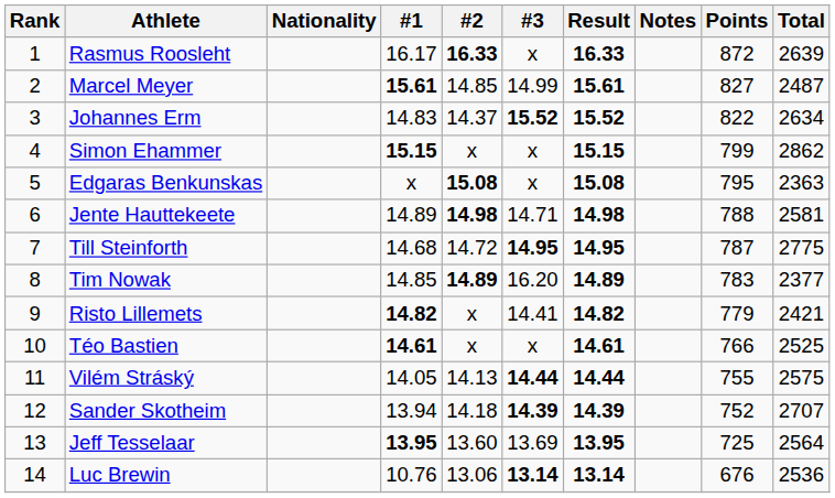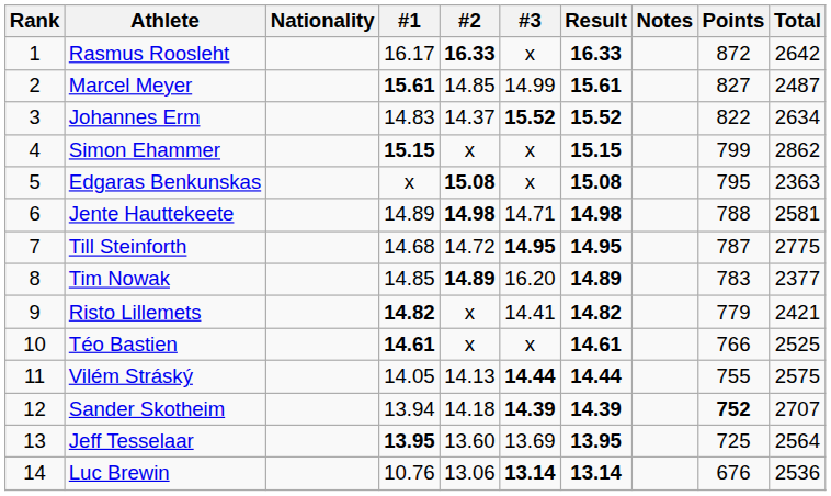 <table class="wikitable sortable" style="text-align:center">
 <tr>
 <th>Rank</th>
 <th>Athlete</th>
 <th>Nationality</th>
 <th>#1</th>
 <th>#2</th>
 <th>#3</th>
 <th>Result</th>
 <th>Notes</th>
 <th>Points</th>
 <th>Total</th>
 </tr>
 <tr>
 <td>1</td>
 <td align=left><a href='#'>Rasmus Roosleht</a></td>
 <td align="left"></td>
 <td>16.17</td>
 <td><strong>16.33</strong></td>
 <td>x</td>
 <td><strong>16.33</strong></td>
 <td></td>
 <td>872</td>
-<td>2639</td>
+<td>2642</td>
 </tr>
 <tr>
 <td>2</td>
 <td align="left"><a href='#'>Marcel Meyer</a></td>
 <td align="left"></td>
 <td><strong>15.61</strong></td>
 <td>14.85</td>
 <td>14.99</td>
 <td><strong>15.61</strong></td>
 <td></td>
 <td>827</td>
 <td>2487</td>
 </tr>
 <tr>
 <td>3</td>
 <td align="left"><a href='#'>Johannes Erm</a></td>
 <td align="left"></td>
 <td>14.83</td>
 <td>14.37</td>
 <td><strong>15.52</strong></td>
 <td><strong>15.52</strong></td>
 <td></td>
 <td>822</td>
 <td>2634</td>
 </tr>
 <tr>
 <td>4</td>
 <td align="left"><a href='#'>Simon Ehammer</a></td>
 <td align="left"></td>
 <td><strong>15.15</strong></td>
 <td>x</td>
 <td>x</td>
 <td><strong>15.15</strong></td>
 <td></td>
 <td>799</td>
 <td>2862</td>
 </tr>
 <tr>
 <td>5</td>
 <td align="left"><a href='#'>Edgaras Benkunskas</a></td>
 <td align="left"></td>
 <td>x</td>
 <td><strong>15.08</strong></td>
 <td>x</td>
 <td><strong>15.08</strong></td>
 <td></td>
 <td>795</td>
 <td>2363</td>
 </tr>
 <tr>
 <td>6</td>
 <td align="left"><a href='#'>Jente Hauttekeete</a></td>
 <td align="left"></td>
 <td>14.89</td>
 <td><strong>14.98</strong></td>
 <td>14.71</td>
 <td><strong>14.98</strong></td>
 <td></td>
 <td>788</td>
 <td>2581</td>
 </tr>
 <tr>
 <td>7</td>
 <td align="left"><a href='#'>Till Steinforth</a></td>
 <td align="left"></td>
 <td>14.68</td>
 <td>14.72</td>
 <td><strong>14.95</strong></td>
 <td><strong>14.95</strong></td>
 <td></td>
 <td>787</td>
 <td>2775</td>
 </tr>
 <tr>
 <td>8</td>
 <td align="left"><a href='#'>Tim Nowak</a></td>
 <td align="left"></td>
 <td>14.85</td>
 <td><strong>14.89</strong></td>
 <td>16.20</td>
 <td><strong>14.89</strong></td>
 <td></td>
 <td>783</td>
 <td>2377</td>
 </tr>
 <tr>
 <td>9</td>
 <td align="left"><a href='#'>Risto Lillemets</a></td>
 <td align="left"></td>
 <td><strong>14.82</strong></td>
 <td>x</td>
 <td>14.41</td>
 <td><strong>14.82</strong></td>
 <td></td>
 <td>779</td>
 <td>2421</td>
 </tr>
 <tr>
 <td>10</td>
 <td align="left"><a href='#'>Téo Bastien</a></td>
 <td align="left"></td>
 <td><strong>14.61</strong></td>
 <td>x</td>
 <td>x</td>
 <td><strong>14.61</strong></td>
 <td></td>
 <td>766</td>
 <td>2525</td>
 </tr>
 <tr>
 <td>11</td>
 <td align="left"><a href='#'>Vilém Stráský</a></td>
 <td align="left"></td>
 <td>14.05</td>
 <td>14.13</td>
 <td><strong>14.44</strong></td>
 <td><strong>14.44</strong></td>
 <td></td>
 <td>755</td>
 <td>2575</td>
 </tr>
 <tr>
 <td>12</td>
 <td align="left"><a href='#'>Sander Skotheim</a></td>
 <td align="left"></td>
 <td>13.94</td>
 <td>14.18</td>
 <td><strong>14.39</strong></td>
 <td><strong>14.39</strong></td>
 <td></td>
-<td>752</td>
+<td><strong>752</strong></td>
 <td>2707</td>
 </tr>
 <tr>
 <td>13</td>
 <td align="left"><a href='#'>Jeff Tesselaar</a></td>
 <td align="left"></td>
 <td><strong>13.95</strong></td>
 <td>13.60</td>
 <td>13.69</td>
 <td><strong>13.95</strong></td>
 <td></td>
 <td>725</td>
 <td>2564</td>
 </tr>
 <tr>
 <td>14</td>
 <td align="left"><a href='#'>Luc Brewin</a></td>
 <td align="left"></td>
 <td>10.76</td>
 <td>13.06</td>
 <td><strong>13.14</strong></td>
 <td><strong>13.14</strong></td>
 <td></td>
 <td>676</td>
 <td>2536</td>
 </tr>
 <tr>
 </tr>
 </table>
